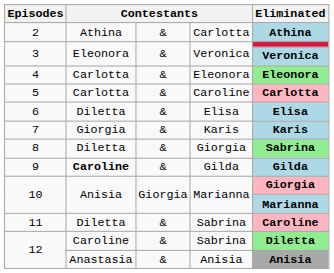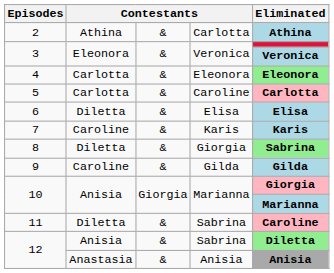 <table class="wikitable" style="text-align:center; font-size:85%;">
 <tr>
 <th>Episodes</th>
 <th colspan="3">Contestants</th>
 <th>Eliminated</th>
 </tr>
 <tr>
 <td>2</td>
 <td>Athina</td>
 <td>&</td>
 <td>Carlotta</td>
 <td style="background:lightblue;"><strong>Athina</strong></td>
 </tr>
 <tr>
 <td rowspan="2">3</td>
 <td rowspan="2">Eleonora</td>
 <td rowspan="2">&</td>
 <td rowspan="2">Veronica</td>
 <td style="background:crimson;"><strong></strong></td>
 </tr>
 <tr>
 <td style="background:lightblue;"><strong>Veronica</strong></td>
 </tr>
 <tr>
 <td>4</td>
 <td>Carlotta</td>
 <td>&</td>
 <td>Eleonora</td>
 <td style="background:lightgreen;"><strong>Eleonora</strong></td>
 </tr>
 <tr>
 <td>5</td>
 <td>Carlotta</td>
 <td>&</td>
 <td>Caroline</td>
 <td style="background:lightpink;"><strong>Carlotta</strong></td>
 </tr>
 <tr>
 <td>6</td>
 <td>Diletta</td>
 <td>&</td>
 <td>Elisa</td>
 <td style="background:lightblue;"><strong>Elisa</strong></td>
 </tr>
 <tr>
 <td>7</td>
-<td>Giorgia</td>
+<td>Caroline</td>
 <td>&</td>
 <td>Karis</td>
 <td style="background:lightblue;"><strong>Karis</strong></td>
 </tr>
 <tr>
 <td>8</td>
 <td>Diletta</td>
 <td>&</td>
 <td>Giorgia</td>
 <td style="background:lightgreen;"><strong>Sabrina</strong></td>
 </tr>
 <tr>
 <td>9</td>
-<td><strong>Caroline</strong></td>
+<td>Caroline</td>
 <td>&</td>
 <td>Gilda</td>
 <td style="background:lightblue;"><strong>Gilda</strong></td>
 </tr>
 <tr>
 <td rowspan="2">10</td>
 <td rowspan="2">Anisia</td>
 <td rowspan="2">Giorgia</td>
 <td rowspan="2">Marianna</td>
 <td style="background:lightpink;"><strong>Giorgia</strong></td>
 </tr>
 <tr>
 <td style="background:lightblue;"><strong>Marianna</strong></td>
 </tr>
 <tr>
 <td>11</td>
 <td>Diletta</td>
 <td>&</td>
 <td>Sabrina</td>
 <td style="background:lightpink;"><strong>Caroline</strong></td>
 </tr>
 <tr>
 <td rowspan="2">12</td>
-<td>Caroline</td>
+<td>Anisia</td>
 <td>&</td>
 <td>Sabrina</td>
 <td style="background:lightgreen;"><strong>Diletta</strong></td>
 </tr>
 <tr>
 <td>Anastasia</td>
 <td>&</td>
 <td>Anisia</td>
 <td style="background:darkgrey;"><strong>Anisia</strong></td>
 </tr>
 </table>
